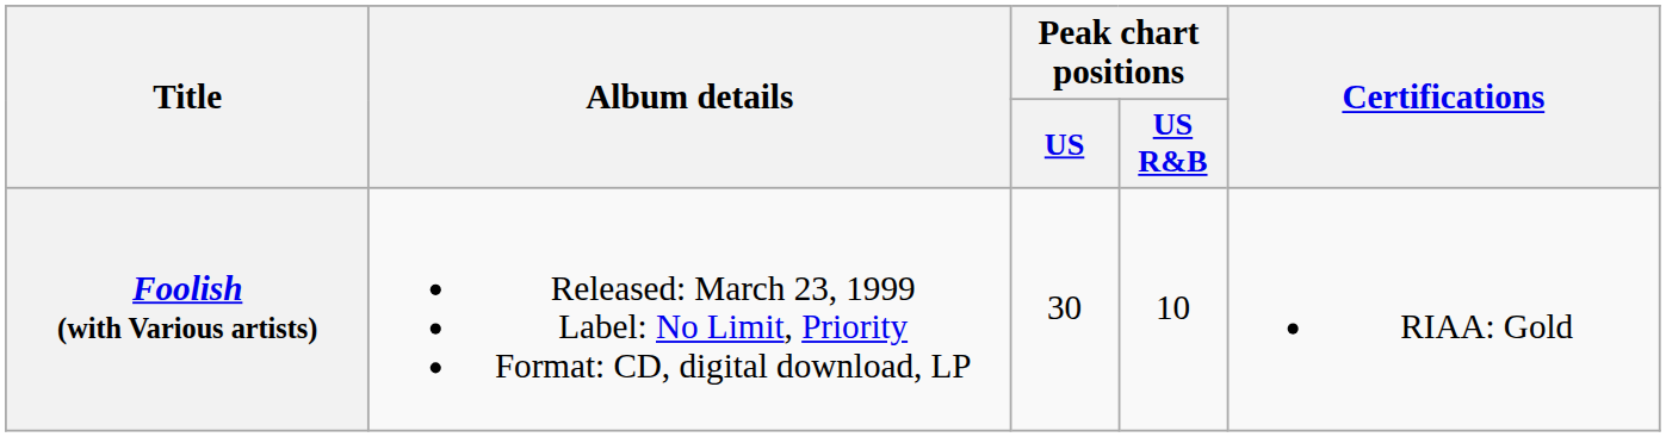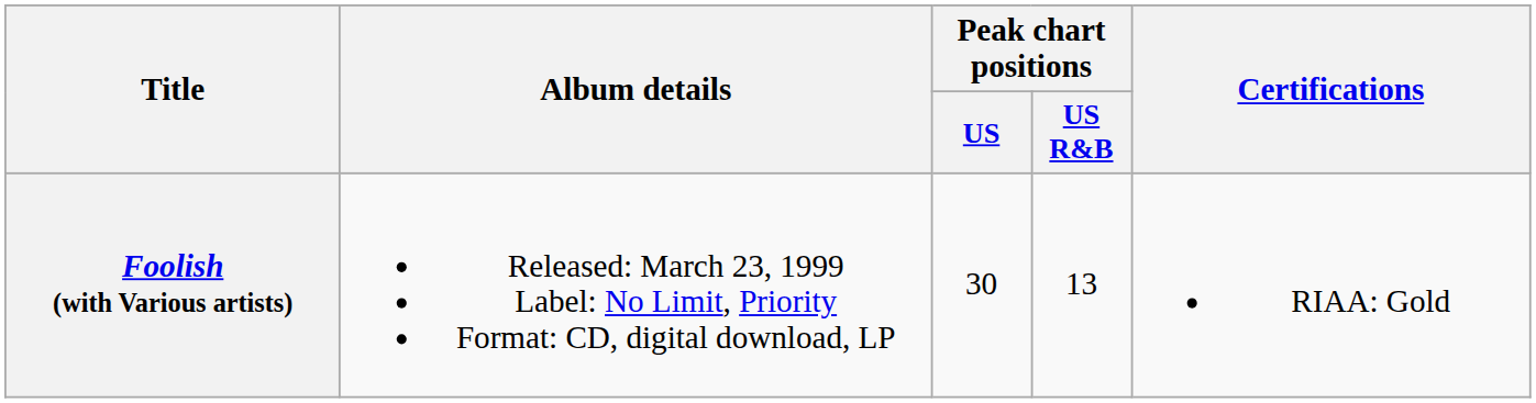 <table class="wikitable plainrowheaders" style="text-align:center;">
 <tr>
 <th scope="col" rowspan="2" style="width:10em;">Title</th>
 <th scope="col" rowspan="2" style="width:18em;">Album details</th>
 <th scope="col" colspan="2">Peak chart positions</th>
 <th scope="col" rowspan="2" style="width:12em;"><a href='#'>Certifications</a></th>
 </tr>
 <tr>
 <th style="width:3em;font-size:90%;"><a href='#'>US</a><br></th>
 <th style="width:3em;font-size:90%;"><a href='#'>US R&B</a><br></th>
 </tr>
 <tr>
 <th scope="row"><em><a href='#'>Foolish</a></em><br><small>(with Various artists)</small></th>
 <td><br><ul><li>Released: March 23, 1999</li><li>Label: <a href='#'>No Limit</a>, <a href='#'>Priority</a></li><li>Format: CD, digital download, LP</li></ul></td>
 <td>30</td>
-<td>10</td>
+<td>13</td>
 <td><br><ul><li>RIAA: Gold</li></ul></td>
 </tr>
 </table>
